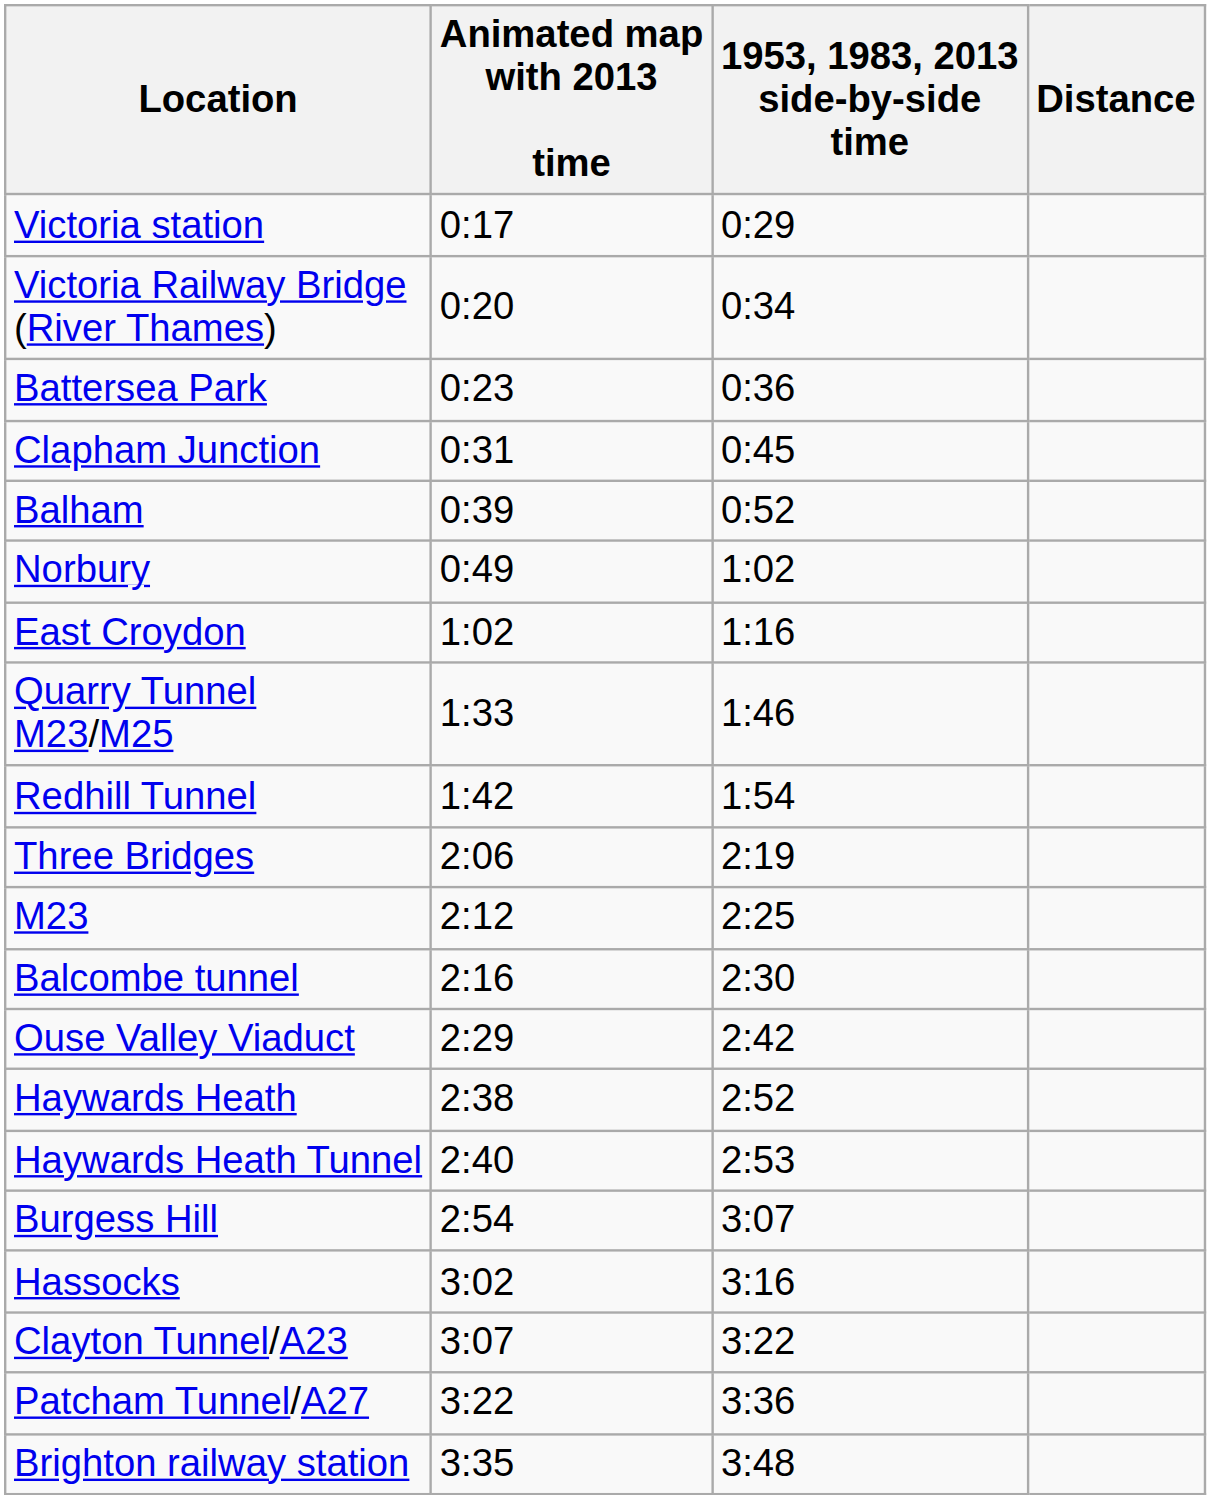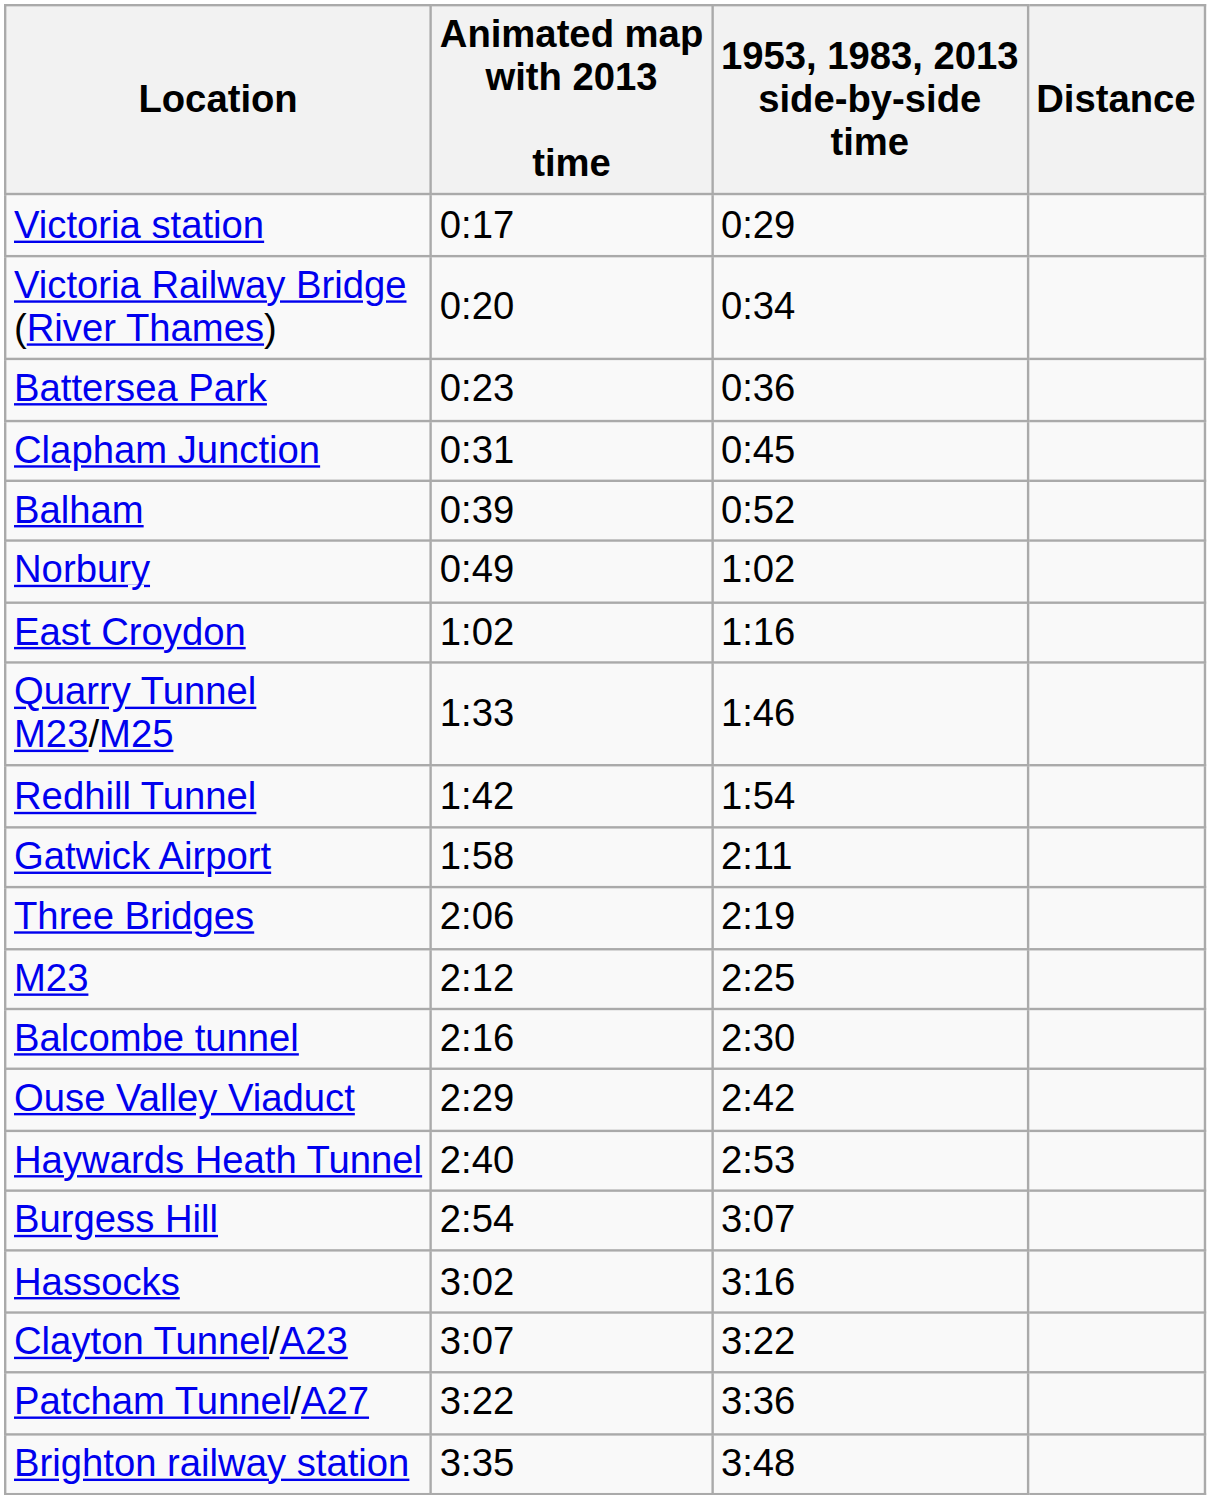 <table class="wikitable">
 <tr>
 <th>Location</th>
 <th>Animated map<br>with 2013<br><br>time</th>
 <th>1953, 1983, 2013<br>side-by-side<br>time</th>
 <th>Distance</th>
 </tr>
 <tr>
 <td><a href='#'>Victoria station</a></td>
 <td>0:17</td>
 <td>0:29</td>
 <td></td>
 </tr>
 <tr>
 <td><a href='#'>Victoria Railway Bridge</a><br>(<a href='#'>River Thames</a>)</td>
 <td>0:20</td>
 <td>0:34</td>
 <td></td>
 </tr>
 <tr>
 <td><a href='#'>Battersea Park</a></td>
 <td>0:23</td>
 <td>0:36</td>
 <td></td>
 </tr>
 <tr>
 <td><a href='#'>Clapham Junction</a></td>
 <td>0:31</td>
 <td>0:45</td>
 <td></td>
 </tr>
 <tr>
 <td><a href='#'>Balham</a></td>
 <td>0:39</td>
 <td>0:52</td>
 <td></td>
 </tr>
 <tr>
 <td><a href='#'>Norbury</a></td>
 <td>0:49</td>
 <td>1:02</td>
 <td></td>
 </tr>
 <tr>
 <td><a href='#'>East Croydon</a></td>
 <td>1:02</td>
 <td>1:16</td>
 <td></td>
 </tr>
 <tr>
 <td><a href='#'>Quarry Tunnel</a><br><a href='#'>M23</a>/<a href='#'>M25</a></td>
 <td>1:33</td>
 <td>1:46</td>
 <td></td>
 </tr>
 <tr>
 <td><a href='#'>Redhill Tunnel</a></td>
 <td>1:42</td>
 <td>1:54</td>
 <td></td>
 </tr>
 <tr>
+<td><a href='#'>Gatwick Airport</a></td>
+<td>1:58</td>
+<td>2:11</td>
+<td></td>
+</tr>
+<tr>
 <td><a href='#'>Three Bridges</a></td>
 <td>2:06</td>
 <td>2:19</td>
 <td></td>
 </tr>
 <tr>
 <td><a href='#'>M23</a></td>
 <td>2:12</td>
 <td>2:25</td>
 <td></td>
 </tr>
 <tr>
 <td><a href='#'>Balcombe tunnel</a></td>
 <td>2:16</td>
 <td>2:30</td>
 <td></td>
 </tr>
 <tr>
 <td><a href='#'>Ouse Valley Viaduct</a></td>
 <td>2:29</td>
 <td>2:42</td>
-<td></td>
-</tr>
-<tr>
-<td><a href='#'>Haywards Heath</a></td>
-<td>2:38</td>
-<td>2:52</td>
 <td></td>
 </tr>
 <tr>
 <td><a href='#'>Haywards Heath Tunnel</a></td>
 <td>2:40</td>
 <td>2:53</td>
 <td></td>
 </tr>
 <tr>
 <td><a href='#'>Burgess Hill</a></td>
 <td>2:54</td>
 <td>3:07</td>
 <td></td>
 </tr>
 <tr>
 <td><a href='#'>Hassocks</a></td>
 <td>3:02</td>
 <td>3:16</td>
 <td></td>
 </tr>
 <tr>
 <td><a href='#'>Clayton Tunnel</a>/<a href='#'>A23</a></td>
 <td>3:07</td>
 <td>3:22</td>
 <td></td>
 </tr>
 <tr>
 <td><a href='#'>Patcham Tunnel</a>/<a href='#'>A27</a></td>
 <td>3:22</td>
 <td>3:36</td>
 <td></td>
 </tr>
 <tr>
 <td><a href='#'>Brighton railway station</a></td>
 <td>3:35</td>
 <td>3:48</td>
 <td></td>
 </tr>
 </table>
